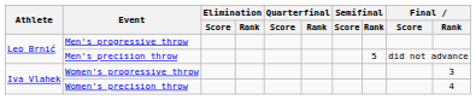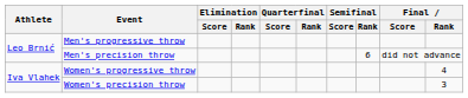 <table class=wikitable style="font-size:90%">
 <tr>
 <th rowspan="2">Athlete</th>
 <th rowspan="2">Event</th>
 <th colspan="2">Elimination</th>
 <th colspan="2">Quarterfinal</th>
 <th colspan="2">Semifinal</th>
 <th colspan=2>Final / </th>
 </tr>
 <tr style="font-size:95%">
 <th>Score</th>
 <th>Rank</th>
 <th>Score</th>
 <th>Rank</th>
 <th>Score</th>
 <th>Rank</th>
 <th>Score</th>
 <th>Rank</th>
 </tr>
 <tr align=center>
 <td align=left rowspan=2><a href='#'>Leo Brnić</a></td>
 <td align=left><a href='#'>Men's progressive throw</a></td>
 <td></td>
 <td></td>
 <td></td>
 <td></td>
 <td></td>
 <td></td>
 <td></td>
 <td></td>
 </tr>
 <tr align=center>
 <td align=left><a href='#'>Men's precision throw</a></td>
 <td></td>
 <td></td>
 <td></td>
 <td></td>
 <td></td>
-<td>5</td>
+<td>6</td>
 <td colspan=2>did not advance</td>
 </tr>
 <tr align=center>
 <td align=left rowspan=2><a href='#'>Iva Vlahek</a></td>
 <td align=left><a href='#'>Women's progressive throw</a></td>
 <td></td>
 <td></td>
 <td></td>
 <td></td>
 <td></td>
 <td></td>
 <td></td>
-<td>3</td>
+<td>4</td>
 </tr>
 <tr align=center>
 <td align=left><a href='#'>Women's precision throw</a></td>
 <td></td>
 <td></td>
 <td></td>
 <td></td>
 <td></td>
 <td></td>
 <td></td>
-<td>4</td>
+<td>3</td>
 </tr>
 </table>
